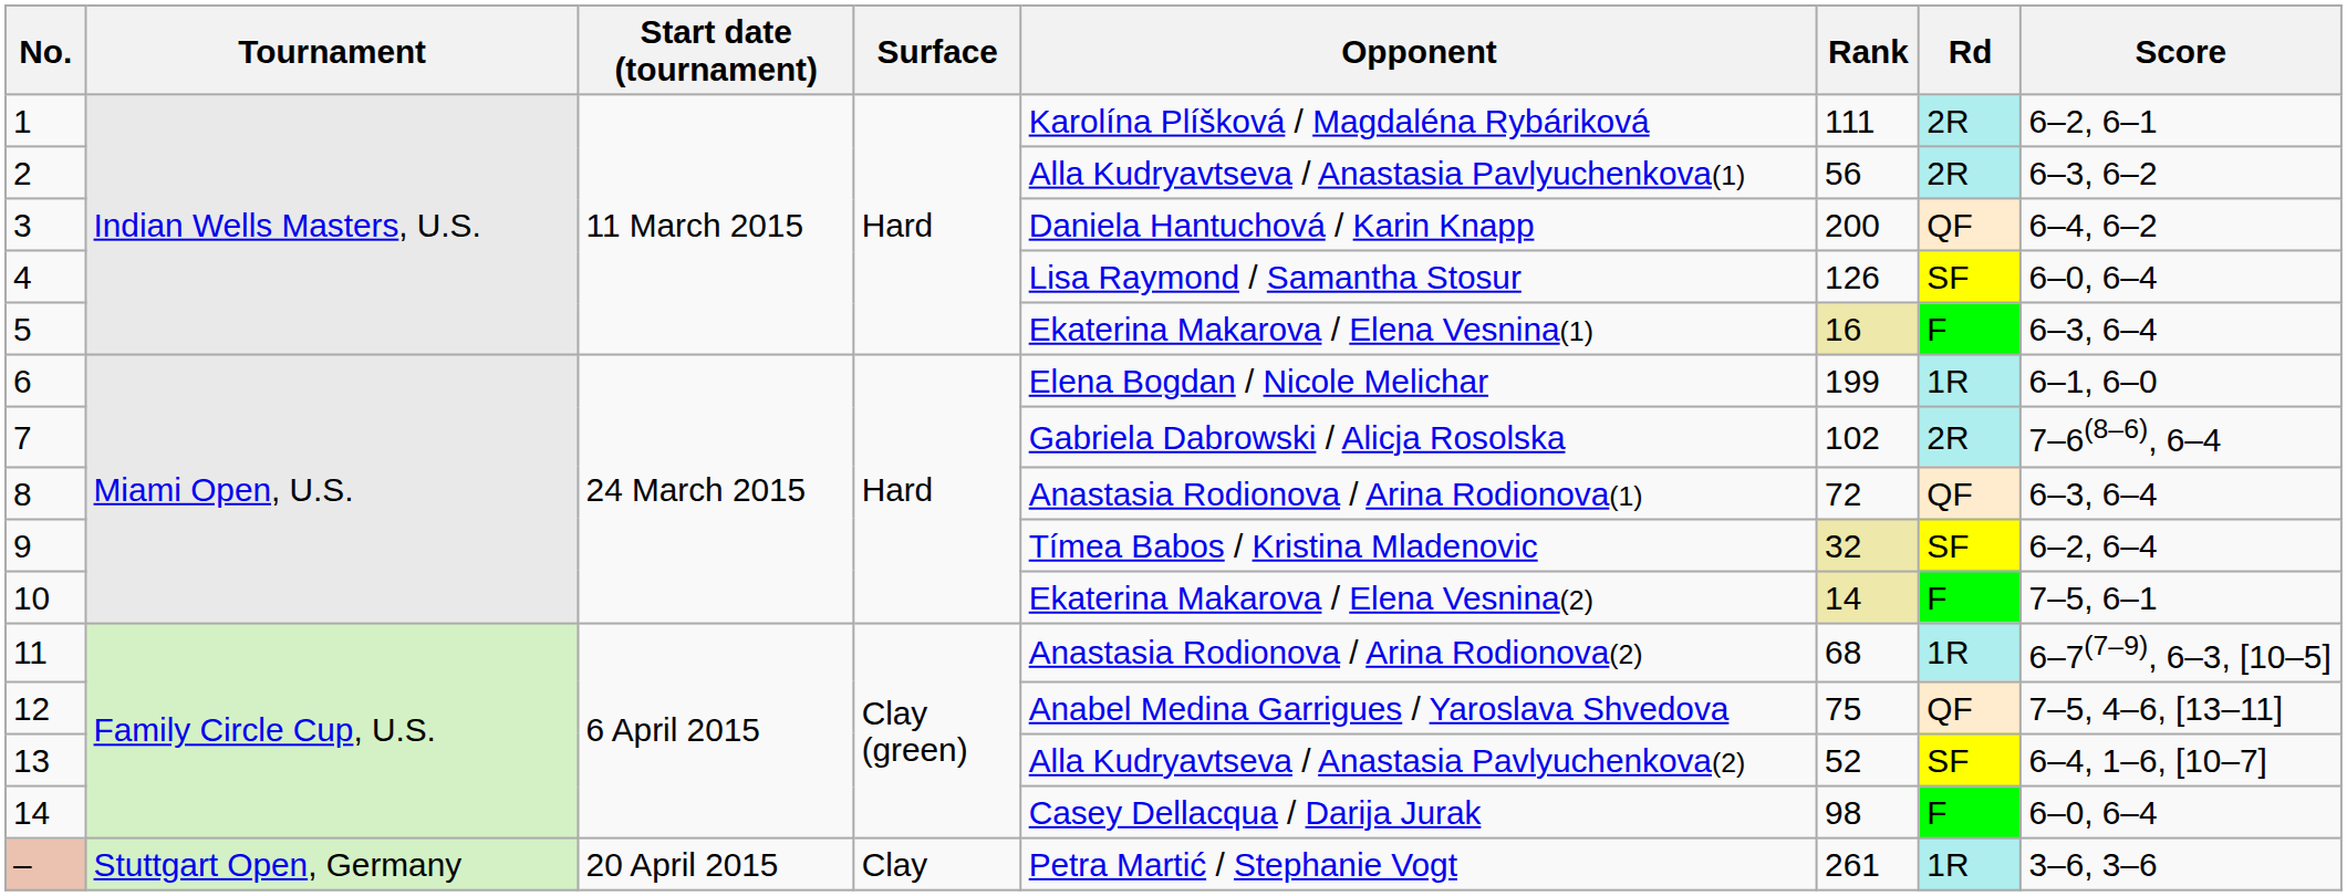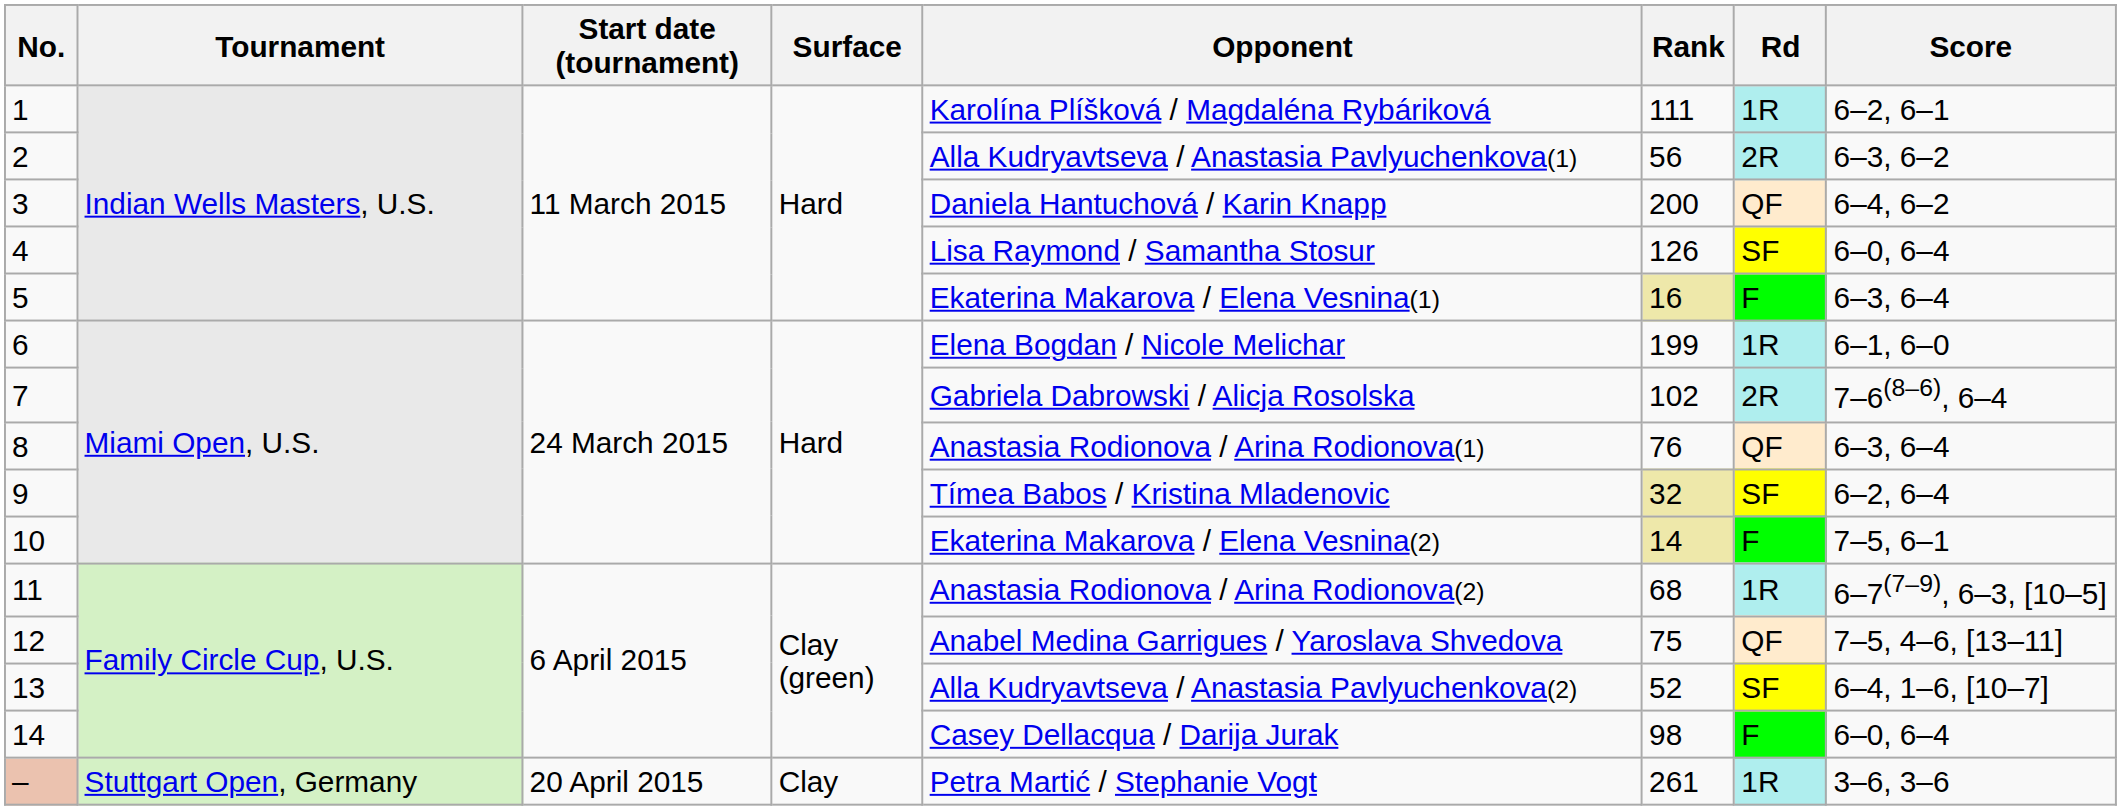 <table class="wikitable" style=font-size:95%>
 <tr>
 <th style="width:30px">No.</th>
 <th style="width:220px">Tournament</th>
 <th style="width:120px">Start date<br>(tournament)</th>
 <th style="width:70px">Surface</th>
 <th style="width:360px"><strong>Opponent</strong></th>
 <th style="width:40px"><strong>Rank</strong></th>
 <th style="width:40px"><strong>Rd</strong></th>
 <th style="width:140px"><strong>Score</strong></th>
 </tr>
 <tr>
 <td>1</td>
 <td style="background:#e9e9e9;" rowspan=5><a href='#'>Indian Wells Masters</a>, U.S.</td>
 <td rowspan=5>11 March 2015</td>
 <td rowspan=5>Hard</td>
 <td> <a href='#'>Karolína Plíšková</a> /  <a href='#'>Magdaléna Rybáriková</a></td>
 <td>111</td>
-<td bgcolor=afeeee>2R</td>
+<td bgcolor=afeeee>1R</td>
 <td>6–2, 6–1</td>
 </tr>
 <tr>
 <td>2</td>
 <td> <a href='#'>Alla Kudryavtseva</a> /  <a href='#'>Anastasia Pavlyuchenkova</a><small>(1)</small></td>
 <td>56</td>
 <td bgcolor=afeeee>2R</td>
 <td>6–3, 6–2</td>
 </tr>
 <tr>
 <td>3</td>
 <td> <a href='#'>Daniela Hantuchová</a> /  <a href='#'>Karin Knapp</a></td>
 <td>200</td>
 <td bgcolor=ffebcd>QF</td>
 <td>6–4, 6–2</td>
 </tr>
 <tr>
 <td>4</td>
 <td> <a href='#'>Lisa Raymond</a> /  <a href='#'>Samantha Stosur</a></td>
 <td>126</td>
 <td bgcolor=yellow>SF</td>
 <td>6–0, 6–4</td>
 </tr>
 <tr>
 <td>5</td>
 <td> <a href='#'>Ekaterina Makarova</a> /  <a href='#'>Elena Vesnina</a><small>(1)</small></td>
 <td bgcolor=EEE8AA>16</td>
 <td bgcolor=lime>F</td>
 <td>6–3, 6–4</td>
 </tr>
 <tr>
 <td>6</td>
 <td style="background:#e9e9e9;" rowspan=5><a href='#'>Miami Open</a>, U.S.</td>
 <td rowspan=5>24 March 2015</td>
 <td rowspan=5>Hard</td>
 <td> <a href='#'>Elena Bogdan</a> /  <a href='#'>Nicole Melichar</a></td>
 <td>199</td>
 <td bgcolor=afeeee>1R</td>
 <td>6–1, 6–0</td>
 </tr>
 <tr>
 <td>7</td>
 <td> <a href='#'>Gabriela Dabrowski</a> /  <a href='#'>Alicja Rosolska</a></td>
 <td>102</td>
 <td bgcolor=afeeee>2R</td>
 <td>7–6<sup>(8–6)</sup>, 6–4</td>
 </tr>
 <tr>
 <td>8</td>
 <td> <a href='#'>Anastasia Rodionova</a> /  <a href='#'>Arina Rodionova</a><small>(1)</small></td>
-<td>72</td>
+<td>76</td>
 <td bgcolor=ffebcd>QF</td>
 <td>6–3, 6–4</td>
 </tr>
 <tr>
 <td>9</td>
 <td> <a href='#'>Tímea Babos</a> /  <a href='#'>Kristina Mladenovic</a></td>
 <td bgcolor=EEE8AA>32</td>
 <td style="background:yellow;">SF</td>
 <td>6–2, 6–4</td>
 </tr>
 <tr>
 <td>10</td>
 <td> <a href='#'>Ekaterina Makarova</a> /  <a href='#'>Elena Vesnina</a><small>(2)</small></td>
 <td bgcolor=EEE8AA>14</td>
 <td bgcolor=lime>F</td>
 <td>7–5, 6–1</td>
 </tr>
 <tr>
 <td>11</td>
 <td style="background:#d4f1c5;" rowspan=4><a href='#'>Family Circle Cup</a>, U.S.</td>
 <td rowspan=4>6 April 2015</td>
 <td rowspan=4>Clay (green)</td>
 <td> <a href='#'>Anastasia Rodionova</a> /  <a href='#'>Arina Rodionova</a><small>(2)</small></td>
 <td>68</td>
 <td bgcolor=afeeee>1R</td>
 <td>6–7<sup>(7–9)</sup>, 6–3, [10–5]</td>
 </tr>
 <tr>
 <td>12</td>
 <td> <a href='#'>Anabel Medina Garrigues</a> /  <a href='#'>Yaroslava Shvedova</a></td>
 <td>75</td>
 <td bgcolor=ffebcd>QF</td>
 <td>7–5, 4–6, [13–11]</td>
 </tr>
 <tr>
 <td>13</td>
 <td> <a href='#'>Alla Kudryavtseva</a> /  <a href='#'>Anastasia Pavlyuchenkova</a><small>(2)</small></td>
 <td>52</td>
 <td style="background:yellow;">SF</td>
 <td>6–4, 1–6, [10–7]</td>
 </tr>
 <tr>
 <td>14</td>
 <td> <a href='#'>Casey Dellacqua</a> /  <a href='#'>Darija Jurak</a></td>
 <td>98</td>
 <td style="background:lime;">F</td>
 <td>6–0, 6–4</td>
 </tr>
 <tr>
 <td bgcolor=EBC2AF>–</td>
 <td style="background:#d4f1c5;"><a href='#'>Stuttgart Open</a>, Germany</td>
 <td>20 April 2015</td>
 <td>Clay</td>
 <td> <a href='#'>Petra Martić</a> /  <a href='#'>Stephanie Vogt</a></td>
 <td>261</td>
 <td bgcolor=afeeee>1R</td>
 <td>3–6, 3–6</td>
 </tr>
 </table>
